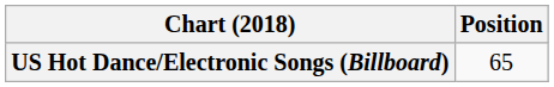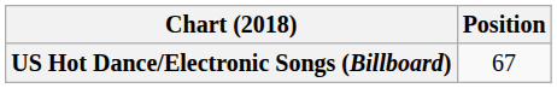 <table class="wikitable plainrowheaders" style="text-align:center">
 <tr>
 <th scope="col">Chart (2018)</th>
 <th scope="col">Position</th>
 </tr>
 <tr>
 <th scope="row">US Hot Dance/Electronic Songs (<em>Billboard</em>)</th>
-<td>65</td>
+<td>67</td>
 </tr>
 </table>
